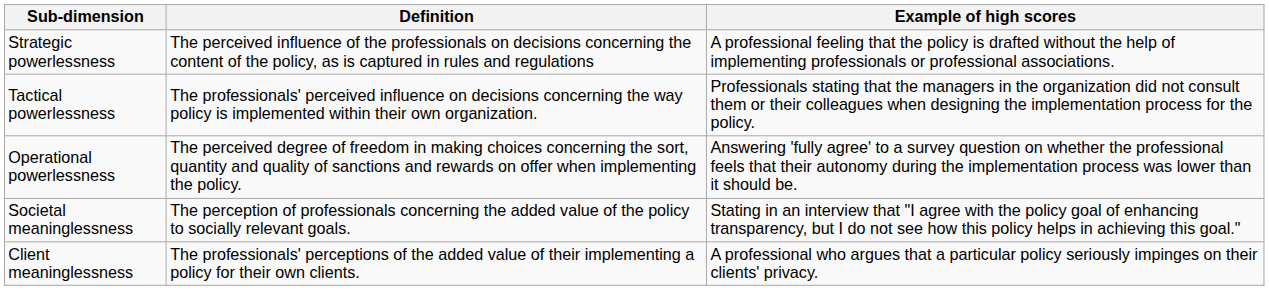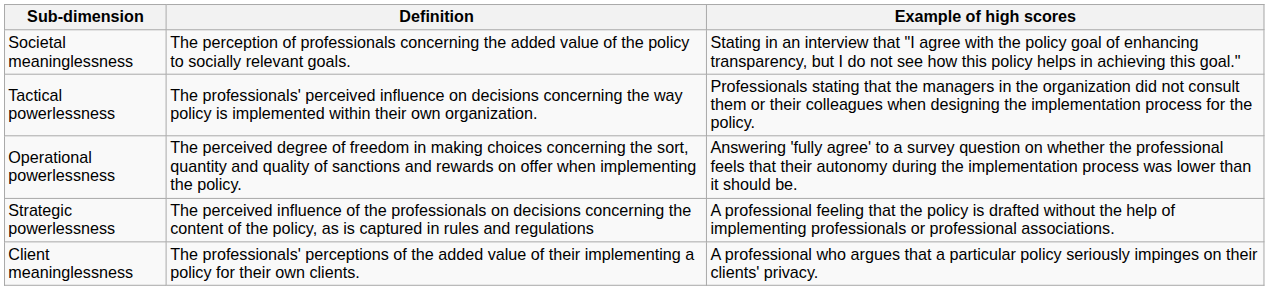 <table class="wikitable">
 <tr>
 <th>Sub-dimension</th>
 <th>Definition</th>
 <th>Example of high scores</th>
 </tr>
 <tr>
-<td>Strategic powerlessness</td>
-<td>The perceived influence of the professionals on decisions concerning the content of the policy, as is captured in rules and regulations</td>
-<td>A professional feeling that the policy is drafted without the help of implementing professionals or professional associations.</td>
+<td>Societal meaninglessness</td>
+<td>The perception of professionals concerning the added value of the policy to socially relevant goals.</td>
+<td>Stating in an interview that "I agree with the policy goal of enhancing transparency, but I do not see how this policy helps in achieving this goal."</td>
 </tr>
 <tr>
 <td>Tactical powerlessness</td>
 <td>The professionals' perceived influence on decisions concerning the way policy is implemented within their own organization.</td>
 <td>Professionals stating that the managers in the organization did not consult them or their colleagues when designing the implementation process for the policy.</td>
 </tr>
 <tr>
 <td>Operational powerlessness</td>
 <td>The perceived degree of freedom in making choices concerning the sort, quantity and quality of sanctions and rewards on offer when implementing the policy.</td>
 <td>Answering 'fully agree' to a survey question on whether the professional feels that their autonomy during the implementation process was lower than it should be.</td>
 </tr>
 <tr>
-<td>Societal meaninglessness</td>
-<td>The perception of professionals concerning the added value of the policy to socially relevant goals.</td>
-<td>Stating in an interview that "I agree with the policy goal of enhancing transparency, but I do not see how this policy helps in achieving this goal."</td>
+<td>Strategic powerlessness</td>
+<td>The perceived influence of the professionals on decisions concerning the content of the policy, as is captured in rules and regulations</td>
+<td>A professional feeling that the policy is drafted without the help of implementing professionals or professional associations.</td>
 </tr>
 <tr>
 <td>Client meaninglessness</td>
 <td>The professionals' perceptions of the added value of their implementing a policy for their own clients.</td>
 <td>A professional who argues that a particular policy seriously impinges on their clients' privacy.</td>
 </tr>
 </table>
